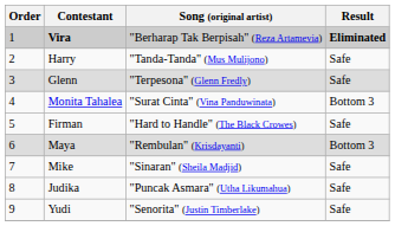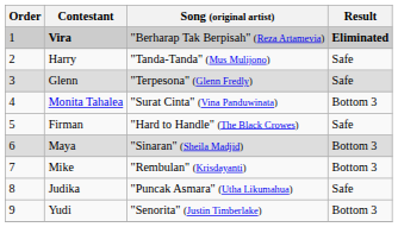 <table border="8" cellpadding="4" cellspacing="0" style="margin:  1em 1em 1em 0; background: #f9f9f9; border: 1px #aaa  solid; border-collapse: collapse; font-size: 90%;">
 <tr style="background:#f2f2f2;">
 <th>Order</th>
 <th>Contestant</th>
 <th>Song <small>(original artist)</small></th>
 <th>Result</th>
 </tr>
 <tr style="background:#ccc;">
 <td>1</td>
 <td><strong>Vira</strong></td>
 <td>"Berharap Tak Berpisah" <small>(<a href='#'>Reza Artamevia</a>)</small></td>
 <td><strong>Eliminated</strong></td>
 </tr>
 <tr>
 <td>2</td>
 <td>Harry</td>
 <td>"Tanda-Tanda" <small>(<a href='#'>Mus Mulijono</a>)</small></td>
 <td>Safe</td>
 </tr>
 <tr style="background:#ddd;">
 <td>3</td>
 <td>Glenn</td>
 <td>"Terpesona" <small>(<a href='#'>Glenn Fredly</a>)</small></td>
 <td>Safe</td>
 </tr>
 <tr>
 <td>4</td>
 <td><a href='#'>Monita Tahalea</a></td>
 <td>"Surat Cinta" <small>(<a href='#'>Vina Panduwinata</a>)</small></td>
 <td>Bottom 3</td>
 </tr>
 <tr>
 <td>5</td>
 <td>Firman</td>
 <td>"Hard to Handle" <small>(<a href='#'>The Black Crowes</a>)</small></td>
 <td>Safe</td>
 </tr>
 <tr style="background:#ddd;">
 <td>6</td>
 <td>Maya</td>
-<td>"Rembulan" <small>(<a href='#'>Krisdayanti</a>)</small></td>
+<td>"Sinaran" <small>(<a href='#'>Sheila Madjid</a>)</small></td>
 <td>Bottom 3</td>
 </tr>
 <tr>
 <td>7</td>
 <td>Mike</td>
-<td>"Sinaran" <small>(<a href='#'>Sheila Madjid</a>)</small></td>
-<td>Safe</td>
+<td>"Rembulan" <small>(<a href='#'>Krisdayanti</a>)</small></td>
+<td>Bottom 3</td>
 </tr>
 <tr>
 <td>8</td>
 <td>Judika</td>
 <td>"Puncak Asmara" <small>(<a href='#'>Utha Likumahua</a>)</small></td>
 <td>Safe</td>
 </tr>
 <tr>
 <td>9</td>
 <td>Yudi</td>
 <td>"Senorita" <small>(<a href='#'>Justin Timberlake</a>)</small></td>
-<td>Safe</td>
+<td>Bottom 3</td>
 </tr>
 <tr>
 </tr>
 </table>
